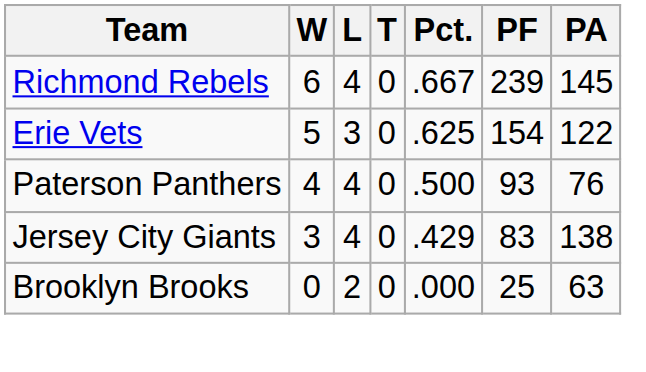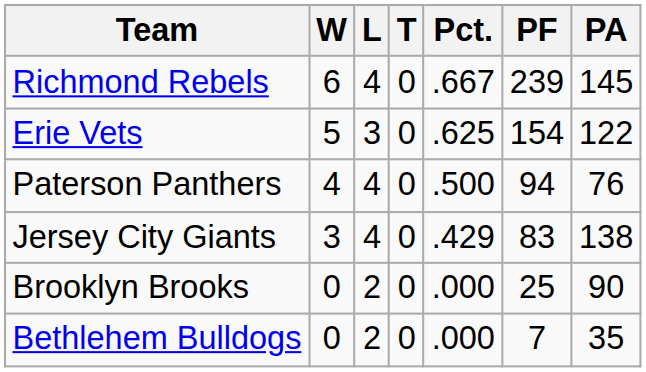 <table class="wikitable">
 <tr>
 <th>Team</th>
 <th>W</th>
 <th>L</th>
 <th>T</th>
 <th>Pct.</th>
 <th>PF</th>
 <th>PA </th>
 </tr>
 <tr align="center">
 <td align="left"><a href='#'>Richmond Rebels</a></td>
 <td>6</td>
 <td>4</td>
 <td>0</td>
 <td>.667</td>
 <td>239</td>
 <td>145</td>
 </tr>
 <tr align="center">
 <td align="left"><a href='#'>Erie Vets</a></td>
 <td>5</td>
 <td>3</td>
 <td>0</td>
 <td>.625</td>
 <td>154</td>
 <td>122</td>
 </tr>
 <tr align="center">
 <td align="left">Paterson Panthers</td>
 <td>4</td>
 <td>4</td>
 <td>0</td>
 <td>.500</td>
-<td>93</td>
+<td>94</td>
 <td>76</td>
 </tr>
 <tr align="center">
 <td align="left">Jersey City Giants</td>
 <td>3</td>
 <td>4</td>
 <td>0</td>
 <td>.429</td>
 <td>83</td>
 <td>138</td>
 </tr>
 <tr align="center">
 <td align="left">Brooklyn Brooks</td>
 <td>0</td>
 <td>2</td>
 <td>0</td>
 <td>.000</td>
 <td>25</td>
-<td>63</td>
+<td>90</td>
+</tr>
+<tr align="center">
+<td align="left"><a href='#'>Bethlehem Bulldogs</a></td>
+<td>0</td>
+<td>2</td>
+<td>0</td>
+<td>.000</td>
+<td>7</td>
+<td>35</td>
 </tr>
 </table>
